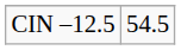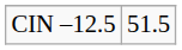 <table class="wikitable">
 <tr align="center">
 </tr>
 <tr align="center">
 <td>CIN –12.5</td>
-<td>54.5</td>
+<td>51.5</td>
 </tr>
 </table>
